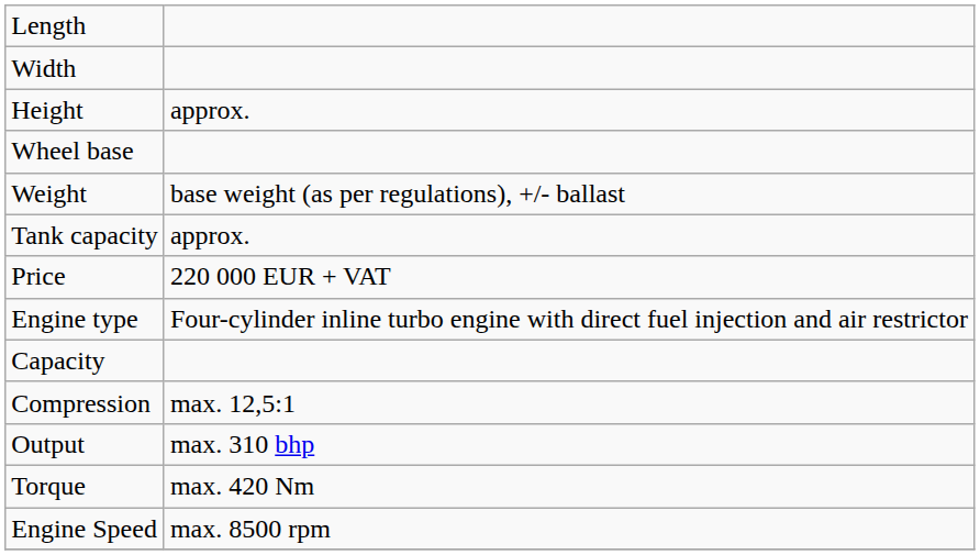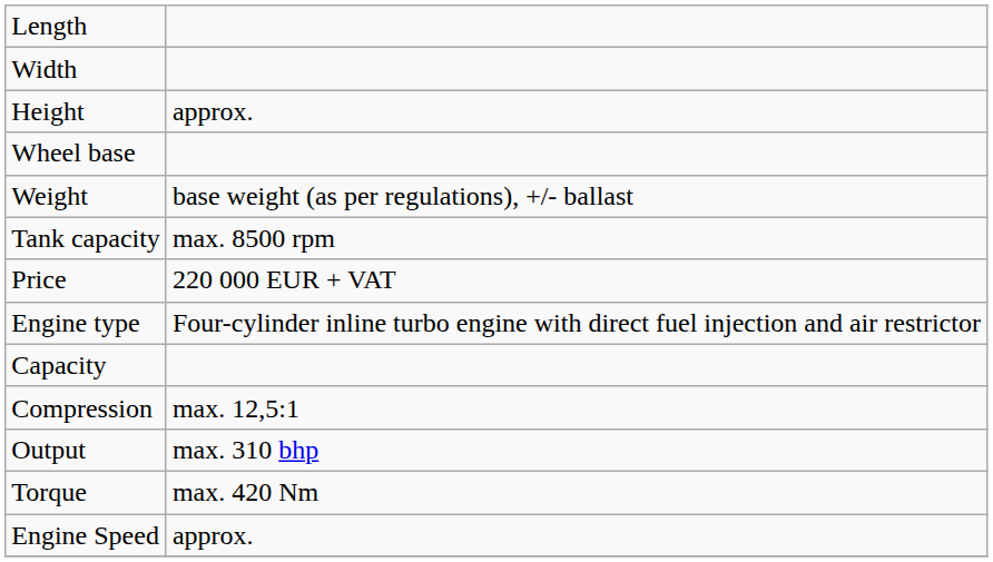 <table class="wikitable">
 <tr>
 <td>Length</td>
 <td></td>
 </tr>
 <tr>
 <td>Width</td>
 <td></td>
 </tr>
 <tr>
 <td>Height</td>
 <td>approx. </td>
 </tr>
 <tr>
 <td>Wheel base</td>
 <td></td>
 </tr>
 <tr>
 <td>Weight</td>
 <td> base weight (as per regulations), +/- ballast</td>
 </tr>
 <tr>
 <td>Tank capacity</td>
-<td>approx. </td>
+<td>max. 8500 rpm</td>
 </tr>
 <tr>
 <td>Price</td>
 <td>220 000 EUR + VAT</td>
 </tr>
 <tr>
 <td>Engine type</td>
 <td>Four-cylinder inline turbo engine with direct fuel injection and air restrictor</td>
 </tr>
 <tr>
 <td>Capacity</td>
 <td></td>
 </tr>
 <tr>
 <td>Compression</td>
 <td>max. 12,5:1</td>
 </tr>
 <tr>
 <td>Output</td>
 <td>max. 310 <a href='#'>bhp</a></td>
 </tr>
 <tr>
 <td>Torque</td>
 <td>max. 420 Nm</td>
 </tr>
 <tr>
 <td>Engine Speed</td>
-<td>max. 8500 rpm</td>
+<td>approx. </td>
 </tr>
 <tr>
 </tr>
 </table>
